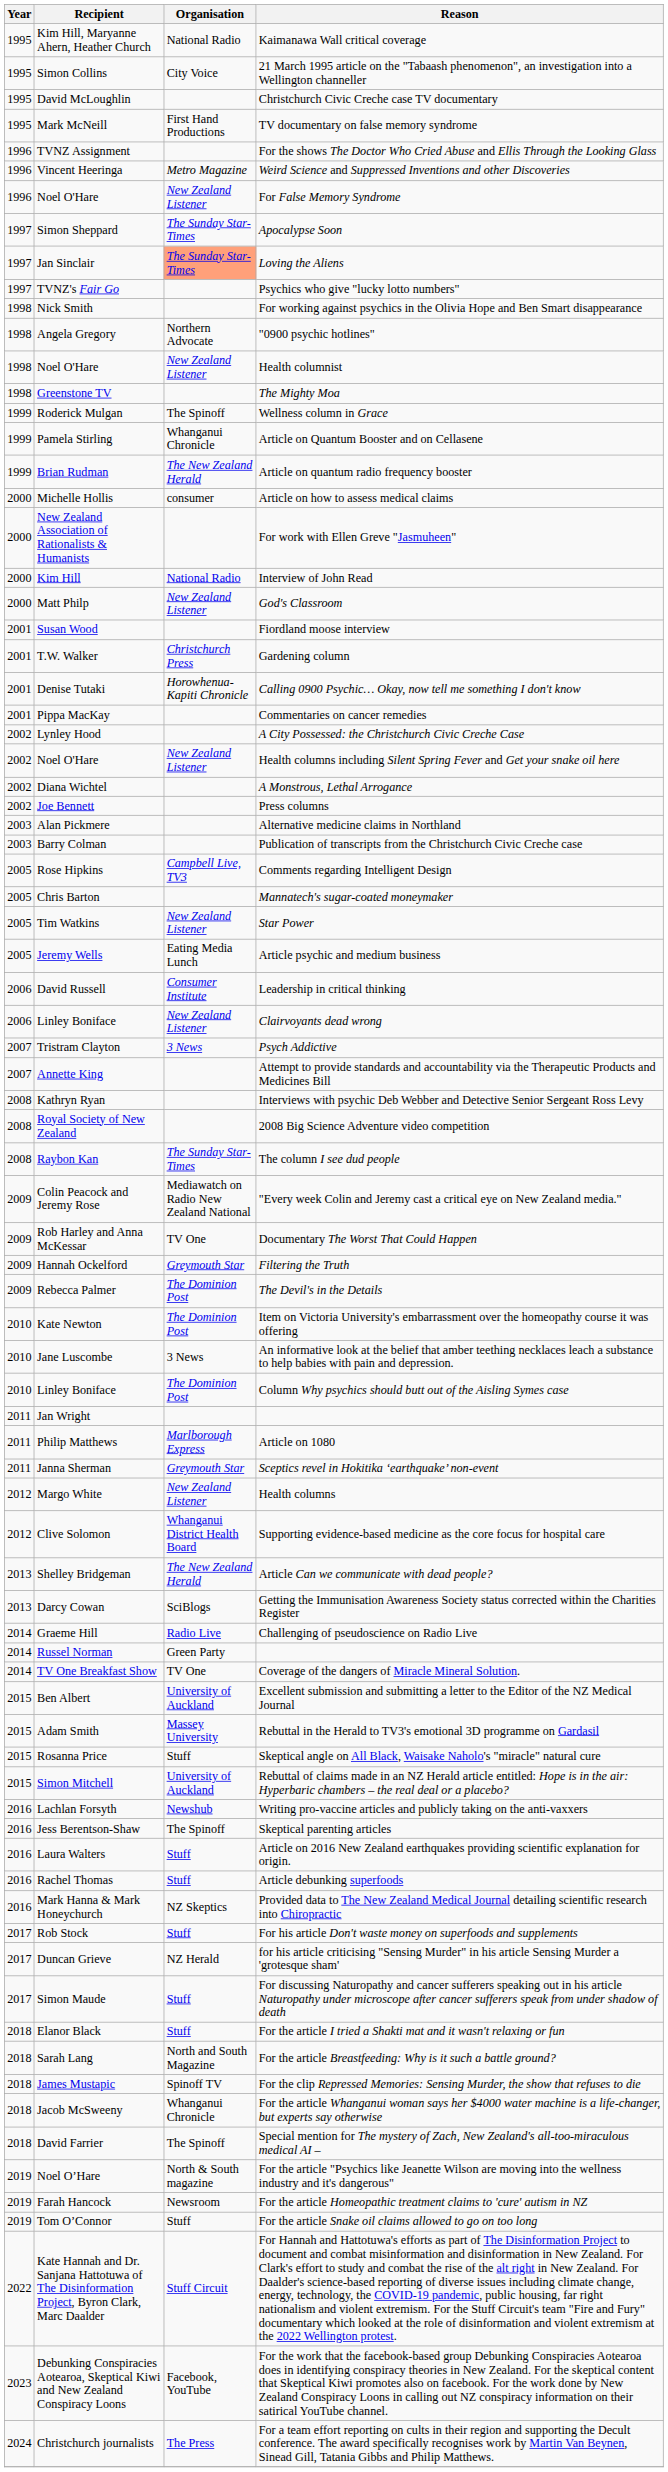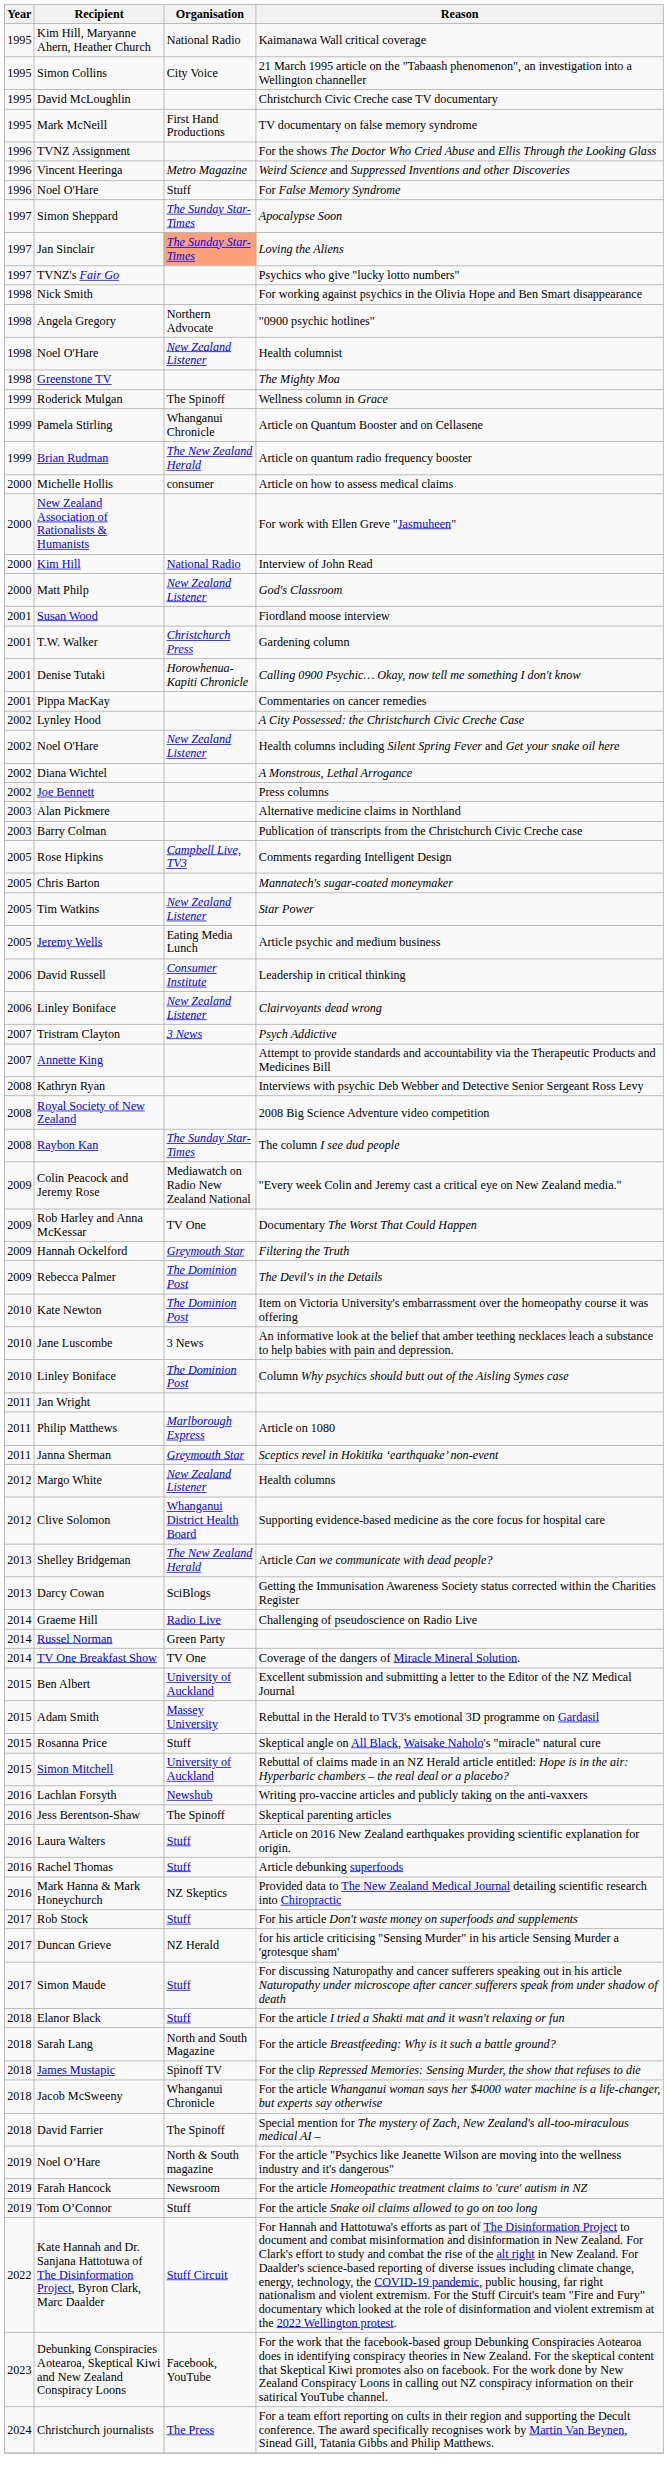 <table class="wikitable mw-collapsible mw-collapsed">
 <tr>
 <th>Year</th>
 <th>Recipient</th>
 <th>Organisation</th>
 <th>Reason</th>
 </tr>
 <tr>
 <td>1995</td>
 <td>Kim Hill, Maryanne Ahern, Heather Church</td>
 <td>National Radio</td>
 <td>Kaimanawa Wall critical coverage</td>
 </tr>
 <tr>
 <td>1995</td>
 <td>Simon Collins</td>
 <td>City Voice</td>
 <td>21 March 1995 article on the "Tabaash phenomenon", an investigation into a Wellington channeller</td>
 </tr>
 <tr>
 <td>1995</td>
 <td>David McLoughlin</td>
 <td></td>
 <td>Christchurch Civic Creche case TV documentary</td>
 </tr>
 <tr>
 <td>1995</td>
 <td>Mark McNeill</td>
 <td>First Hand Productions</td>
 <td>TV documentary on false memory syndrome</td>
 </tr>
 <tr>
 <td>1996</td>
 <td>TVNZ Assignment</td>
 <td></td>
 <td>For the shows <em>The Doctor Who Cried Abuse</em> and <em>Ellis Through the Looking Glass</em></td>
 </tr>
 <tr>
 <td>1996</td>
 <td>Vincent Heeringa</td>
 <td><em>Metro Magazine</em></td>
 <td><em>Weird Science</em> and <em>Suppressed Inventions and other Discoveries</em></td>
 </tr>
 <tr>
 <td>1996</td>
 <td>Noel O'Hare</td>
-<td><em><a href='#'>New Zealand Listener</a></em></td>
+<td>Stuff</td>
 <td>For <em>False Memory Syndrome</em></td>
 </tr>
 <tr>
 <td>1997</td>
 <td>Simon Sheppard</td>
 <td><em><a href='#'>The Sunday Star-Times</a></em></td>
 <td><em>Apocalypse Soon</em></td>
 </tr>
 <tr>
 <td>1997</td>
 <td>Jan Sinclair</td>
 <td style="background: lightsalmon;"><em><a href='#'>The Sunday Star-Times</a></em></td>
 <td><em>Loving the Aliens</em></td>
 </tr>
 <tr>
 <td>1997</td>
 <td>TVNZ's <em><a href='#'>Fair Go</a></em></td>
 <td></td>
 <td>Psychics who give "lucky lotto numbers"</td>
 </tr>
 <tr>
 <td>1998</td>
 <td>Nick Smith</td>
 <td></td>
 <td>For working against psychics in the Olivia Hope and Ben Smart disappearance</td>
 </tr>
 <tr>
 <td>1998</td>
 <td>Angela Gregory</td>
 <td>Northern Advocate</td>
 <td>"0900 psychic hotlines"</td>
 </tr>
 <tr>
 <td>1998</td>
 <td>Noel O'Hare</td>
 <td><em><a href='#'>New Zealand Listener</a></em></td>
 <td>Health columnist</td>
 </tr>
 <tr>
 <td>1998</td>
 <td><a href='#'>Greenstone TV</a></td>
 <td></td>
 <td><em>The Mighty Moa</em></td>
 </tr>
 <tr>
 <td>1999</td>
 <td>Roderick Mulgan</td>
 <td>The Spinoff</td>
 <td>Wellness column in <em>Grace</em></td>
 </tr>
 <tr>
 <td>1999</td>
 <td>Pamela Stirling</td>
 <td>Whanganui Chronicle</td>
 <td>Article on Quantum Booster and on Cellasene</td>
 </tr>
 <tr>
 <td>1999</td>
 <td><a href='#'>Brian Rudman</a></td>
 <td><em><a href='#'>The New Zealand Herald</a></em></td>
 <td>Article on quantum radio frequency booster</td>
 </tr>
 <tr>
 <td>2000</td>
 <td>Michelle Hollis</td>
 <td>consumer</td>
 <td>Article on how to assess medical claims</td>
 </tr>
 <tr>
 <td>2000</td>
 <td><a href='#'>New Zealand Association of Rationalists & Humanists</a></td>
 <td></td>
 <td>For work with Ellen Greve "<a href='#'>Jasmuheen</a>"</td>
 </tr>
 <tr>
 <td>2000</td>
 <td><a href='#'>Kim Hill</a></td>
 <td><a href='#'>National Radio</a></td>
 <td>Interview of John Read</td>
 </tr>
 <tr>
 <td>2000</td>
 <td>Matt Philp</td>
 <td><em><a href='#'>New Zealand Listener</a></em></td>
 <td><em>God's Classroom</em></td>
 </tr>
 <tr>
 <td>2001</td>
 <td><a href='#'>Susan Wood</a></td>
 <td></td>
 <td>Fiordland moose interview</td>
 </tr>
 <tr>
 <td>2001</td>
 <td>T.W. Walker</td>
 <td><em><a href='#'>Christchurch Press</a></em></td>
 <td>Gardening column</td>
 </tr>
 <tr>
 <td>2001</td>
 <td>Denise Tutaki</td>
 <td><em>Horowhenua-Kapiti Chronicle</em></td>
 <td><em>Calling 0900 Psychic… Okay, now tell me something I don't know</em></td>
 </tr>
 <tr>
 <td>2001</td>
 <td>Pippa MacKay</td>
 <td></td>
 <td>Commentaries on cancer remedies</td>
 </tr>
 <tr>
 <td>2002</td>
 <td>Lynley Hood</td>
 <td></td>
 <td><em>A City Possessed: the Christchurch Civic Creche Case</em></td>
 </tr>
 <tr>
 <td>2002</td>
 <td>Noel O'Hare</td>
 <td><em><a href='#'>New Zealand Listener</a></em></td>
 <td>Health columns including <em>Silent Spring Fever</em> and <em>Get your snake oil here </em></td>
 </tr>
 <tr>
 <td>2002</td>
 <td>Diana Wichtel</td>
 <td></td>
 <td><em>A Monstrous, Lethal Arrogance</em></td>
 </tr>
 <tr>
 <td>2002</td>
 <td><a href='#'>Joe Bennett</a></td>
 <td></td>
 <td>Press columns</td>
 </tr>
 <tr>
 <td>2003</td>
 <td>Alan Pickmere</td>
 <td></td>
 <td>Alternative medicine claims in Northland</td>
 </tr>
 <tr>
 <td>2003</td>
 <td>Barry Colman</td>
 <td></td>
 <td>Publication of transcripts from the Christchurch Civic Creche case</td>
 </tr>
 <tr>
 <td>2005</td>
 <td>Rose Hipkins</td>
 <td><em><a href='#'>Campbell Live, TV3</a></em></td>
 <td>Comments regarding Intelligent Design</td>
 </tr>
 <tr>
 <td>2005</td>
 <td>Chris Barton</td>
 <td></td>
 <td><em>Mannatech's sugar-coated moneymaker</em></td>
 </tr>
 <tr>
 <td>2005</td>
 <td>Tim Watkins</td>
 <td><em><a href='#'>New Zealand Listener</a></em></td>
 <td><em>Star Power</em></td>
 </tr>
 <tr>
 <td>2005</td>
 <td><a href='#'>Jeremy Wells</a></td>
 <td>Eating Media Lunch</td>
 <td>Article psychic and medium business</td>
 </tr>
 <tr>
 <td>2006</td>
 <td>David Russell</td>
 <td><em><a href='#'>Consumer Institute</a></em></td>
 <td>Leadership in critical thinking</td>
 </tr>
 <tr>
 <td>2006</td>
 <td>Linley Boniface</td>
 <td><em><a href='#'>New Zealand Listener</a></em></td>
 <td><em>Clairvoyants dead wrong</em></td>
 </tr>
 <tr>
 <td>2007</td>
 <td>Tristram Clayton</td>
 <td><em><a href='#'>3 News</a></em></td>
 <td><em>Psych Addictive</em></td>
 </tr>
 <tr>
 <td>2007</td>
 <td><a href='#'>Annette King</a></td>
 <td></td>
 <td>Attempt to provide standards and accountability via the Therapeutic Products and Medicines Bill</td>
 </tr>
 <tr>
 <td>2008</td>
 <td>Kathryn Ryan</td>
 <td></td>
 <td>Interviews with psychic Deb Webber and Detective Senior Sergeant Ross Levy</td>
 </tr>
 <tr>
 <td>2008</td>
 <td><a href='#'>Royal Society of New Zealand</a></td>
 <td></td>
 <td>2008 Big Science Adventure video competition</td>
 </tr>
 <tr>
 <td>2008</td>
 <td><a href='#'>Raybon Kan</a></td>
 <td><em><a href='#'>The Sunday Star-Times</a></em></td>
 <td>The column <em>I see dud people</em></td>
 </tr>
 <tr>
 <td>2009</td>
 <td>Colin Peacock and Jeremy Rose</td>
 <td>Mediawatch on Radio New Zealand National</td>
 <td>"Every week Colin and Jeremy cast a critical eye on New Zealand media."</td>
 </tr>
 <tr>
 <td>2009</td>
 <td>Rob Harley and Anna McKessar</td>
 <td>TV One</td>
 <td>Documentary <em>The Worst That Could Happen</em></td>
 </tr>
 <tr>
 <td>2009</td>
 <td>Hannah Ockelford</td>
 <td><em><a href='#'>Greymouth Star</a></em></td>
 <td><em> Filtering the Truth</em></td>
 </tr>
 <tr>
 <td>2009</td>
 <td>Rebecca Palmer</td>
 <td><em><a href='#'>The Dominion Post</a></em></td>
 <td><em>The Devil's in the Details</em></td>
 </tr>
 <tr>
 <td>2010</td>
 <td>Kate Newton</td>
 <td><em><a href='#'>The Dominion Post</a></em></td>
 <td>Item on Victoria University's embarrassment over the homeopathy course it was offering</td>
 </tr>
 <tr>
 <td>2010</td>
 <td>Jane Luscombe</td>
 <td>3 News</td>
 <td>An informative look at the belief that amber teething necklaces leach a substance to help babies with pain and depression.</td>
 </tr>
 <tr>
 <td>2010</td>
 <td>Linley Boniface</td>
 <td><em><a href='#'>The Dominion Post</a></em></td>
 <td>Column <em>Why psychics should butt out of the Aisling Symes case</em></td>
 </tr>
 <tr>
 <td>2011</td>
 <td>Jan Wright</td>
 <td></td>
 <td></td>
 </tr>
 <tr>
 <td>2011</td>
 <td>Philip Matthews</td>
 <td><em><a href='#'>Marlborough Express</a></em></td>
 <td>Article on 1080</td>
 </tr>
 <tr>
 <td>2011</td>
 <td>Janna Sherman</td>
 <td><em><a href='#'>Greymouth Star</a></em></td>
 <td><em>Sceptics revel in Hokitika ‘earthquake’ non-event</em></td>
 </tr>
 <tr>
 <td>2012</td>
 <td>Margo White</td>
 <td><em><a href='#'>New Zealand Listener</a></em></td>
 <td>Health columns</td>
 </tr>
 <tr>
 <td>2012</td>
 <td>Clive Solomon</td>
 <td><a href='#'>Whanganui District Health Board</a></td>
 <td>Supporting evidence-based medicine as the core focus for hospital care</td>
 </tr>
 <tr>
 <td>2013</td>
 <td>Shelley Bridgeman</td>
 <td><em><a href='#'>The New Zealand Herald</a></em></td>
 <td>Article <em>Can we communicate with dead people?</em></td>
 </tr>
 <tr>
 <td>2013</td>
 <td>Darcy Cowan</td>
 <td>SciBlogs</td>
 <td>Getting the Immunisation Awareness Society status corrected within the Charities Register</td>
 </tr>
 <tr>
 <td>2014</td>
 <td>Graeme Hill</td>
 <td><a href='#'>Radio Live</a></td>
 <td>Challenging of pseudoscience on Radio Live</td>
 </tr>
 <tr>
 <td>2014</td>
 <td><a href='#'>Russel Norman</a></td>
 <td>Green Party</td>
 <td></td>
 </tr>
 <tr>
 <td>2014</td>
 <td><a href='#'>TV One Breakfast Show</a></td>
 <td>TV One</td>
 <td>Coverage of the dangers of <a href='#'>Miracle Mineral Solution</a>.</td>
 </tr>
 <tr>
 <td>2015</td>
 <td>Ben Albert</td>
 <td><a href='#'>University of Auckland</a></td>
 <td>Excellent submission and submitting a letter to the Editor of the NZ Medical Journal</td>
 </tr>
 <tr>
 <td>2015</td>
 <td>Adam Smith</td>
 <td><a href='#'>Massey University</a></td>
 <td>Rebuttal in the Herald to TV3's emotional 3D programme on <a href='#'>Gardasil</a></td>
 </tr>
 <tr>
 <td>2015</td>
 <td>Rosanna Price</td>
 <td>Stuff</td>
 <td>Skeptical angle on <a href='#'>All Black</a>, <a href='#'>Waisake Naholo</a>'s "miracle" natural cure</td>
 </tr>
 <tr>
 <td>2015</td>
 <td><a href='#'>Simon Mitchell</a></td>
 <td><a href='#'>University of Auckland</a></td>
 <td>Rebuttal of claims made in an NZ Herald article entitled: <em>Hope is in the air: Hyperbaric chambers – the real deal or a placebo?</em></td>
 </tr>
 <tr>
 <td>2016</td>
 <td>Lachlan Forsyth</td>
 <td><a href='#'>Newshub</a></td>
 <td>Writing pro-vaccine articles and publicly taking on the anti-vaxxers</td>
 </tr>
 <tr>
 <td>2016</td>
 <td>Jess Berentson-Shaw</td>
 <td>The Spinoff</td>
 <td>Skeptical parenting articles</td>
 </tr>
 <tr>
 <td>2016</td>
 <td>Laura Walters</td>
 <td><a href='#'>Stuff</a></td>
 <td>Article on 2016 New Zealand earthquakes providing scientific explanation for origin.</td>
 </tr>
 <tr>
 <td>2016</td>
 <td>Rachel Thomas</td>
 <td><a href='#'>Stuff</a></td>
 <td>Article debunking <a href='#'>superfoods</a></td>
 </tr>
 <tr>
 <td>2016</td>
 <td>Mark Hanna & Mark Honeychurch</td>
 <td>NZ Skeptics</td>
 <td>Provided data to <a href='#'>The New Zealand Medical Journal</a> detailing scientific research into <a href='#'>Chiropractic</a></td>
 </tr>
 <tr>
 <td>2017</td>
 <td>Rob Stock</td>
 <td><a href='#'>Stuff</a></td>
 <td>For his article <em>Don't waste money on superfoods and supplements</em></td>
 </tr>
 <tr>
 <td>2017</td>
 <td>Duncan Grieve</td>
 <td>NZ Herald</td>
 <td>for his article criticising "Sensing Murder" in his article Sensing Murder a 'grotesque sham'</td>
 </tr>
 <tr>
 <td>2017</td>
 <td>Simon Maude</td>
 <td><a href='#'>Stuff</a></td>
 <td>For discussing Naturopathy and cancer sufferers speaking out in his article <em>Naturopathy under microscope after cancer sufferers speak from under shadow of death</em></td>
 </tr>
 <tr>
 <td>2018</td>
 <td>Elanor Black</td>
 <td><a href='#'>Stuff</a></td>
 <td>For the article <em>I tried a Shakti mat and it wasn't relaxing or fun</em></td>
 </tr>
 <tr>
 <td>2018</td>
 <td>Sarah Lang</td>
 <td>North and South Magazine</td>
 <td>For the article <em>Breastfeeding: Why is it such a battle ground?</em></td>
 </tr>
 <tr>
 <td>2018</td>
 <td><a href='#'>James Mustapic</a></td>
 <td>Spinoff TV</td>
 <td>For the clip <em>Repressed Memories: Sensing Murder, the show that refuses to die</em></td>
 </tr>
 <tr>
 <td>2018</td>
 <td>Jacob McSweeny</td>
 <td>Whanganui Chronicle</td>
 <td>For the article <em>Whanganui woman says her $4000 water machine is a life-changer, but experts say otherwise</em></td>
 </tr>
 <tr>
 <td>2018</td>
 <td>David Farrier</td>
 <td>The Spinoff</td>
 <td>Special mention for <em>The mystery of Zach, New Zealand's all-too-miraculous medical AI</em>  – </td>
 </tr>
 <tr>
 <td>2019</td>
 <td>Noel O’Hare</td>
 <td>North & South magazine</td>
 <td>For the article "Psychics like Jeanette Wilson are moving into the wellness industry and it's dangerous"</td>
 </tr>
 <tr>
 <td>2019</td>
 <td>Farah Hancock</td>
 <td>Newsroom</td>
 <td>For the article <em>Homeopathic treatment claims to 'cure' autism in NZ</em></td>
 </tr>
 <tr>
 <td>2019</td>
 <td>Tom O’Connor</td>
 <td>Stuff</td>
 <td>For the article <em>Snake oil claims allowed to go on too long</em></td>
 </tr>
 <tr>
 <td>2022</td>
 <td>Kate Hannah and Dr. Sanjana Hattotuwa of  <a href='#'>The Disinformation Project</a>, Byron Clark, Marc Daalder</td>
 <td><a href='#'>Stuff Circuit</a></td>
 <td>For Hannah and Hattotuwa's efforts as part of <a href='#'>The Disinformation Project</a> to document and combat misinformation and disinformation in New Zealand. For Clark's effort to study and combat the rise of the <a href='#'>alt right</a> in New Zealand. For Daalder's science-based reporting of diverse issues including climate change, energy, technology, the <a href='#'>COVID-19 pandemic</a>, public housing, far right nationalism and violent extremism. For the Stuff Circuit's team  "Fire and Fury" documentary which looked at the role of disinformation and violent extremism at the <a href='#'>2022 Wellington protest</a>.</td>
 </tr>
 <tr>
 <td>2023</td>
 <td>Debunking Conspiracies Aotearoa, Skeptical Kiwi and New Zealand Conspiracy Loons</td>
 <td>Facebook, YouTube</td>
 <td>For the work that the facebook-based group Debunking Conspiracies Aotearoa does in identifying conspiracy theories in New Zealand. For the skeptical content that Skeptical Kiwi promotes also on facebook. For the work done by New Zealand Conspiracy Loons in calling out NZ conspiracy information on their satirical YouTube channel.</td>
 </tr>
 <tr>
 <td>2024</td>
 <td>Christchurch journalists</td>
 <td><a href='#'>The Press</a></td>
 <td>For a team effort reporting on cults in their region and supporting the Decult conference. The award specifically recognises work by <a href='#'>Martin Van Beynen</a>, Sinead Gill, Tatania Gibbs and Philip Matthews.</td>
 </tr>
 <tr>
 </tr>
 </table>
